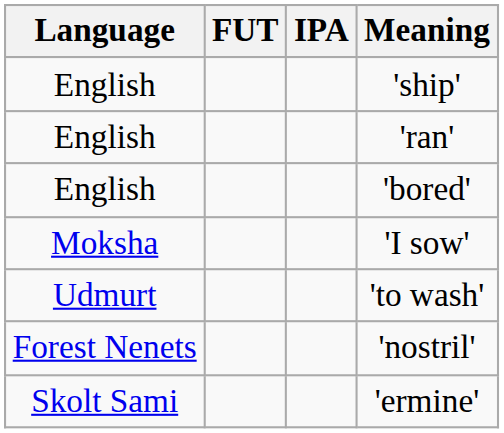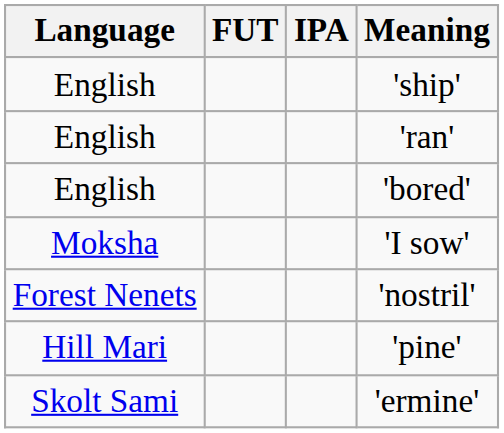 <table class="wikitable" style="text-align: center">
 <tr>
 <th>Language</th>
 <th>FUT</th>
 <th>IPA</th>
 <th>Meaning</th>
 </tr>
 <tr>
 <td>English</td>
 <td></td>
 <td></td>
 <td>'ship'</td>
 </tr>
 <tr>
 <td>English</td>
 <td></td>
 <td></td>
 <td>'ran'</td>
 </tr>
 <tr>
 <td>English</td>
 <td></td>
 <td></td>
 <td>'bored'</td>
 </tr>
 <tr>
 <td><a href='#'>Moksha</a></td>
 <td></td>
 <td></td>
 <td>'I sow'</td>
 </tr>
 <tr>
-<td><a href='#'>Udmurt</a></td>
-<td></td>
-<td></td>
-<td>'to wash'</td>
-</tr>
-<tr>
 <td><a href='#'>Forest Nenets</a></td>
 <td></td>
 <td></td>
 <td>'nostril'</td>
+</tr>
+<tr>
+<td><a href='#'>Hill Mari</a></td>
+<td></td>
+<td></td>
+<td>'pine'</td>
 </tr>
 <tr>
 <td><a href='#'>Skolt Sami</a></td>
 <td></td>
 <td></td>
 <td>'ermine'</td>
 </tr>
 </table>
